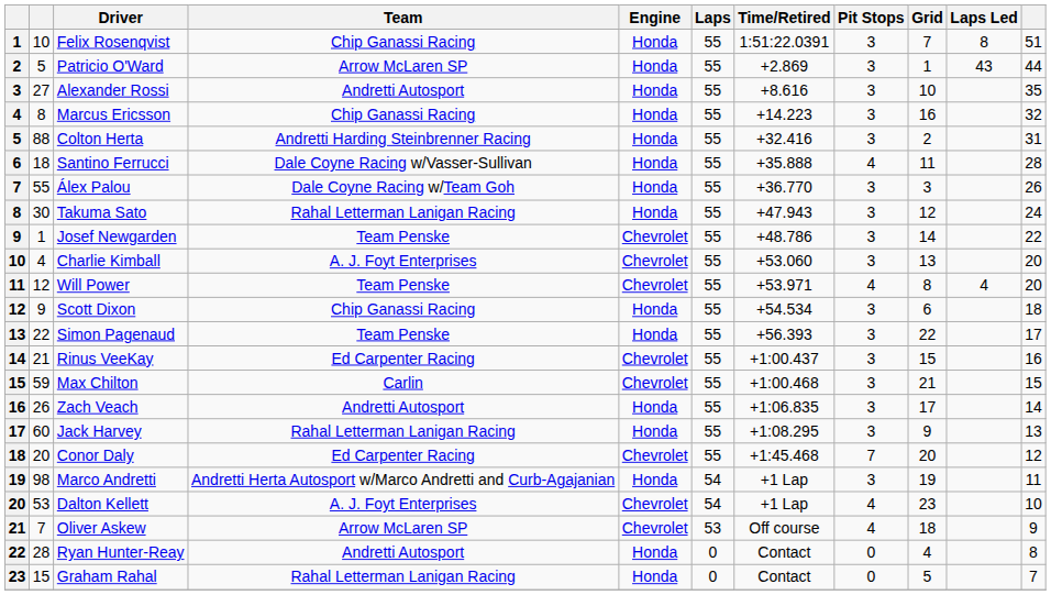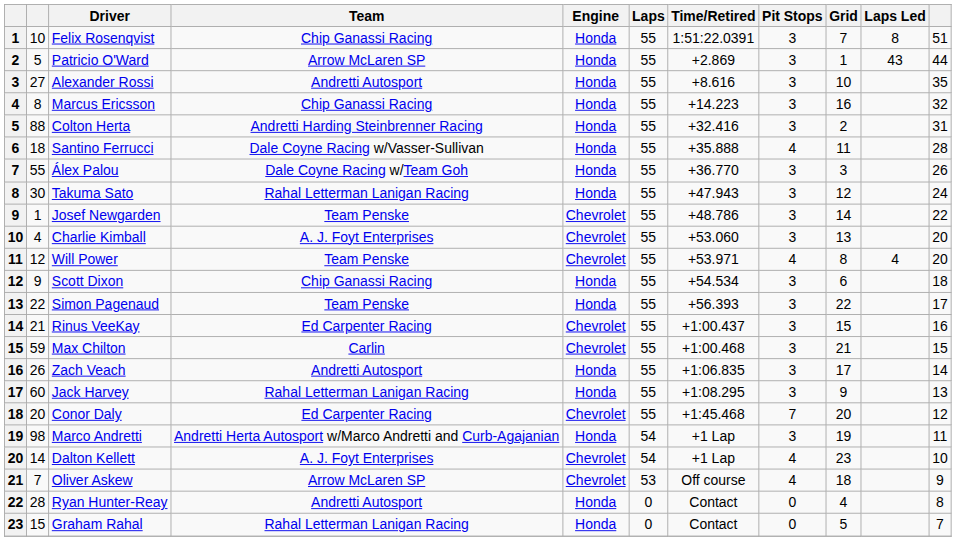 <table class="wikitable" style="text-align:center; font-size: 95%">
 <tr>
 <th></th>
 <th></th>
 <th>Driver</th>
 <th>Team</th>
 <th>Engine</th>
 <th>Laps</th>
 <th>Time/Retired</th>
 <th>Pit Stops</th>
 <th>Grid</th>
 <th>Laps Led</th>
 <th></th>
 </tr>
 <tr>
 <th>1</th>
 <td>10</td>
 <td align="left"> <a href='#'>Felix Rosenqvist</a></td>
 <td><a href='#'>Chip Ganassi Racing</a></td>
 <td><a href='#'>Honda</a></td>
 <td>55</td>
 <td>1:51:22.0391</td>
 <td>3</td>
 <td>7</td>
 <td>8</td>
 <td>51</td>
 </tr>
 <tr>
 <th>2</th>
 <td>5</td>
 <td align="left"> <a href='#'>Patricio O'Ward</a></td>
 <td><a href='#'>Arrow McLaren SP</a></td>
 <td><a href='#'>Honda</a></td>
 <td>55</td>
 <td>+2.869</td>
 <td>3</td>
 <td>1</td>
 <td>43</td>
 <td>44</td>
 </tr>
 <tr>
 <th>3</th>
 <td>27</td>
 <td align="left"> <a href='#'>Alexander Rossi</a> <strong></strong></td>
 <td><a href='#'>Andretti Autosport</a></td>
 <td><a href='#'>Honda</a></td>
 <td>55</td>
 <td>+8.616</td>
 <td>3</td>
 <td>10</td>
 <td></td>
 <td>35</td>
 </tr>
 <tr>
 <th>4</th>
 <td>8</td>
 <td align="left"> <a href='#'>Marcus Ericsson</a></td>
 <td><a href='#'>Chip Ganassi Racing</a></td>
 <td><a href='#'>Honda</a></td>
 <td>55</td>
 <td>+14.223</td>
 <td>3</td>
 <td>16</td>
 <td></td>
 <td>32</td>
 </tr>
 <tr>
 <th>5</th>
 <td>88</td>
 <td align="left"> <a href='#'>Colton Herta</a></td>
 <td><a href='#'>Andretti Harding Steinbrenner Racing</a></td>
 <td><a href='#'>Honda</a></td>
 <td>55</td>
 <td>+32.416</td>
 <td>3</td>
 <td>2</td>
 <td></td>
 <td>31</td>
 </tr>
 <tr>
 <th>6</th>
 <td>18</td>
 <td align="left"> <a href='#'>Santino Ferrucci</a></td>
 <td><a href='#'>Dale Coyne Racing</a> w/Vasser-Sullivan</td>
 <td><a href='#'>Honda</a></td>
 <td>55</td>
 <td>+35.888</td>
 <td>4</td>
 <td>11</td>
 <td></td>
 <td>28</td>
 </tr>
 <tr>
 <th>7</th>
 <td>55</td>
 <td align="left"> <a href='#'>Álex Palou</a> <strong></strong></td>
 <td><a href='#'>Dale Coyne Racing</a> w/<a href='#'>Team Goh</a></td>
 <td><a href='#'>Honda</a></td>
 <td>55</td>
 <td>+36.770</td>
 <td>3</td>
 <td>3</td>
 <td></td>
 <td>26</td>
 </tr>
 <tr>
 <th>8</th>
 <td>30</td>
 <td align="left"> <a href='#'>Takuma Sato</a></td>
 <td><a href='#'>Rahal Letterman Lanigan Racing</a></td>
 <td><a href='#'>Honda</a></td>
 <td>55</td>
 <td>+47.943</td>
 <td>3</td>
 <td>12</td>
 <td></td>
 <td>24</td>
 </tr>
 <tr>
 <th>9</th>
 <td>1</td>
 <td align="left"> <a href='#'>Josef Newgarden</a> <strong></strong></td>
 <td><a href='#'>Team Penske</a></td>
 <td><a href='#'>Chevrolet</a></td>
 <td>55</td>
 <td>+48.786</td>
 <td>3</td>
 <td>14</td>
 <td></td>
 <td>22</td>
 </tr>
 <tr>
 <th>10</th>
 <td>4</td>
 <td align="left"> <a href='#'>Charlie Kimball</a></td>
 <td><a href='#'>A. J. Foyt Enterprises</a></td>
 <td><a href='#'>Chevrolet</a></td>
 <td>55</td>
 <td>+53.060</td>
 <td>3</td>
 <td>13</td>
 <td></td>
 <td>20</td>
 </tr>
 <tr>
 <th>11</th>
 <td>12</td>
 <td align="left"> <a href='#'>Will Power</a> <strong></strong></td>
 <td><a href='#'>Team Penske</a></td>
 <td><a href='#'>Chevrolet</a></td>
 <td>55</td>
 <td>+53.971</td>
 <td>4</td>
 <td>8</td>
 <td>4</td>
 <td>20</td>
 </tr>
 <tr>
 <th>12</th>
 <td>9</td>
 <td align="left"> <a href='#'>Scott Dixon</a> <strong></strong></td>
 <td><a href='#'>Chip Ganassi Racing</a></td>
 <td><a href='#'>Honda</a></td>
 <td>55</td>
 <td>+54.534</td>
 <td>3</td>
 <td>6</td>
 <td></td>
 <td>18</td>
 </tr>
 <tr>
 <th>13</th>
 <td>22</td>
 <td align="left"> <a href='#'>Simon Pagenaud</a></td>
 <td><a href='#'>Team Penske</a></td>
 <td><a href='#'>Honda</a></td>
 <td>55</td>
 <td>+56.393</td>
 <td>3</td>
 <td>22</td>
 <td></td>
 <td>17</td>
 </tr>
 <tr>
 <th>14</th>
 <td>21</td>
 <td align="left"> <a href='#'>Rinus VeeKay</a> <strong></strong></td>
 <td><a href='#'>Ed Carpenter Racing</a></td>
 <td><a href='#'>Chevrolet</a></td>
 <td>55</td>
 <td>+1:00.437</td>
 <td>3</td>
 <td>15</td>
 <td></td>
 <td>16</td>
 </tr>
 <tr>
 <th>15</th>
 <td>59</td>
 <td align="left"> <a href='#'>Max Chilton</a></td>
 <td><a href='#'>Carlin</a></td>
 <td><a href='#'>Chevrolet</a></td>
 <td>55</td>
 <td>+1:00.468</td>
 <td>3</td>
 <td>21</td>
 <td></td>
 <td>15</td>
 </tr>
 <tr>
 <th>16</th>
 <td>26</td>
 <td align="left"> <a href='#'>Zach Veach</a></td>
 <td><a href='#'>Andretti Autosport</a></td>
 <td><a href='#'>Honda</a></td>
 <td>55</td>
 <td>+1:06.835</td>
 <td>3</td>
 <td>17</td>
 <td></td>
 <td>14</td>
 </tr>
 <tr>
 <th>17</th>
 <td>60</td>
 <td align="left"> <a href='#'>Jack Harvey</a></td>
 <td><a href='#'>Rahal Letterman Lanigan Racing</a></td>
 <td><a href='#'>Honda</a></td>
 <td>55</td>
 <td>+1:08.295</td>
 <td>3</td>
 <td>9</td>
 <td></td>
 <td>13</td>
 </tr>
 <tr>
 <th>18</th>
 <td>20</td>
 <td align="left"> <a href='#'>Conor Daly</a></td>
 <td><a href='#'>Ed Carpenter Racing</a></td>
 <td><a href='#'>Chevrolet</a></td>
 <td>55</td>
 <td>+1:45.468</td>
 <td>7</td>
 <td>20</td>
 <td></td>
 <td>12</td>
 </tr>
 <tr>
 <th>19</th>
 <td>98</td>
 <td align="left"> <a href='#'>Marco Andretti</a></td>
 <td><a href='#'>Andretti Herta Autosport</a> w/Marco Andretti and <a href='#'>Curb-Agajanian</a></td>
 <td><a href='#'>Honda</a></td>
 <td>54</td>
 <td>+1 Lap</td>
 <td>3</td>
 <td>19</td>
 <td></td>
 <td>11</td>
 </tr>
 <tr>
 <th>20</th>
-<td>53</td>
+<td>14</td>
 <td align="left"> <a href='#'>Dalton Kellett</a> <strong></strong></td>
 <td><a href='#'>A. J. Foyt Enterprises</a></td>
 <td><a href='#'>Chevrolet</a></td>
 <td>54</td>
 <td>+1 Lap</td>
 <td>4</td>
 <td>23</td>
 <td></td>
 <td>10</td>
 </tr>
 <tr>
 <th>21</th>
 <td>7</td>
 <td align="left"> <a href='#'>Oliver Askew</a> <strong></strong></td>
 <td><a href='#'>Arrow McLaren SP</a></td>
 <td><a href='#'>Chevrolet</a></td>
 <td>53</td>
 <td>Off course</td>
 <td>4</td>
 <td>18</td>
 <td></td>
 <td>9</td>
 </tr>
 <tr>
 <th>22</th>
 <td>28</td>
 <td align="left"> <a href='#'>Ryan Hunter-Reay</a></td>
 <td><a href='#'>Andretti Autosport</a></td>
 <td><a href='#'>Honda</a></td>
 <td>0</td>
 <td>Contact</td>
 <td>0</td>
 <td>4</td>
 <td></td>
 <td>8</td>
 </tr>
 <tr>
 <th>23</th>
 <td>15</td>
 <td align="left"> <a href='#'>Graham Rahal</a></td>
 <td><a href='#'>Rahal Letterman Lanigan Racing</a></td>
 <td><a href='#'>Honda</a></td>
 <td>0</td>
 <td>Contact</td>
 <td>0</td>
 <td>5</td>
 <td></td>
 <td>7</td>
 </tr>
 <tr>
 </tr>
 </table>
